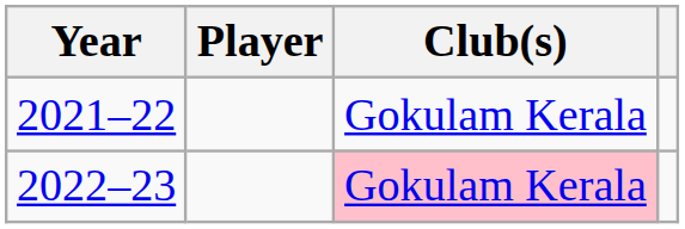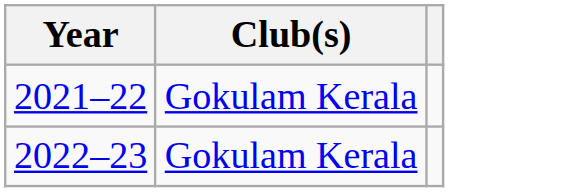 <table class="sortable wikitable";>
 <tr>
 <th>Year</th>
-<th>Player</th>
 <th>Club(s)</th>
 <th class="unsortable" align=center></th>
 </tr>
 <tr>
 <td><a href='#'>2021–22</a></td>
-<td align=left></td>
 <td align=left><a href='#'>Gokulam Kerala</a></td>
 <td></td>
 </tr>
 <tr>
 <td><a href='#'>2022–23</a></td>
-<td align=left></td>
-<td align=left style="background: pink;"><a href='#'>Gokulam Kerala</a></td>
+<td align=left><a href='#'>Gokulam Kerala</a></td>
 <td></td>
 </tr>
 </table>
